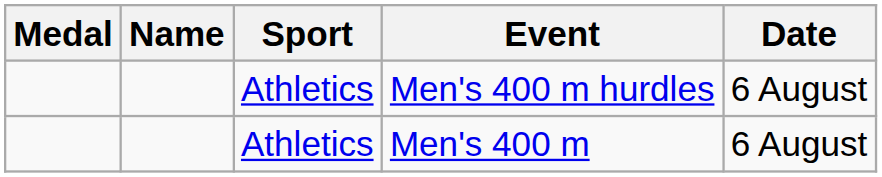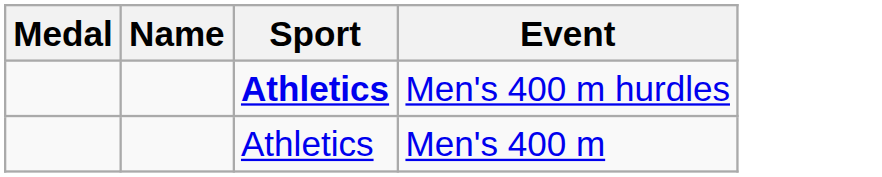 <table class="wikitable sortable" style="font-size: 95%;">
 <tr>
 <th>Medal</th>
 <th>Name</th>
 <th>Sport</th>
 <th>Event</th>
-<th>Date</th>
 </tr>
 <tr>
 <td></td>
 <td></td>
-<td><a href='#'>Athletics</a></td>
+<td><strong><a href='#'>Athletics</a></strong></td>
 <td><a href='#'>Men's 400 m hurdles</a></td>
-<td>6 August</td>
 </tr>
 <tr>
 <td></td>
 <td></td>
 <td><a href='#'>Athletics</a></td>
 <td><a href='#'>Men's 400 m</a></td>
-<td>6 August</td>
 </tr>
 </table>
